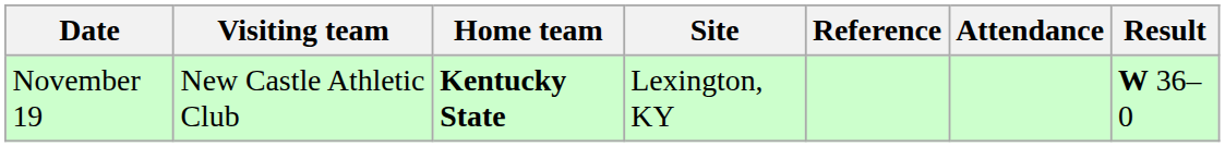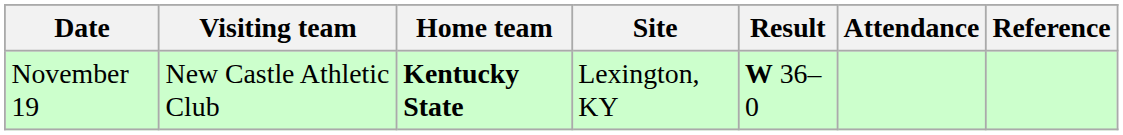 <table class="wikitable" style="font-size:95%;">
 <tr>
 <th>Date</th>
 <th>Visiting team</th>
 <th>Home team</th>
 <th>Site</th>
+<th>Result</th>
+<th>Attendance</th>
 <th class="unsortable">Reference</th>
-<th>Attendance</th>
-<th>Result</th>
 </tr>
 <tr bgcolor=ccffcc>
 <td>November 19</td>
 <td>New Castle Athletic Club</td>
 <td><strong>Kentucky State</strong></td>
 <td>Lexington, KY</td>
+<td><strong>W</strong> 36–0</td>
 <td></td>
 <td></td>
-<td><strong>W</strong> 36–0</td>
 </tr>
 </table>
